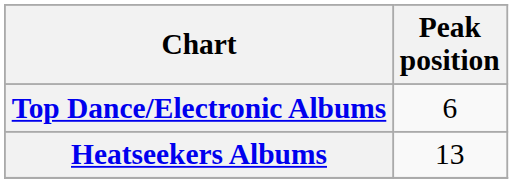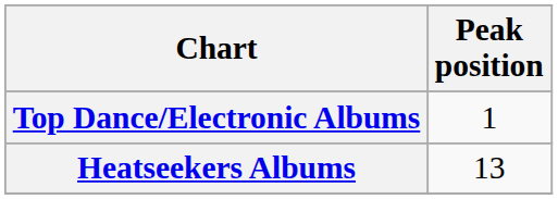 <table class="wikitable plainrowheaders sortable" style="text-align:center;" border="1">
 <tr>
 <th scope="col">Chart</th>
 <th scope="col">Peak<br>position</th>
 </tr>
 <tr>
 <th scope="row"><a href='#'>Top Dance/Electronic Albums</a></th>
-<td>6</td>
+<td>1</td>
 </tr>
 <tr>
 <th scope="row"><a href='#'>Heatseekers Albums</a></th>
 <td>13</td>
 </tr>
 <tr>
 </tr>
 </table>
